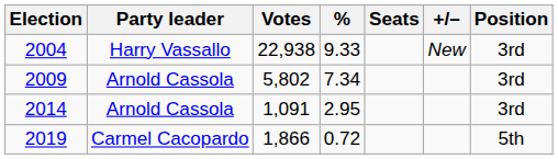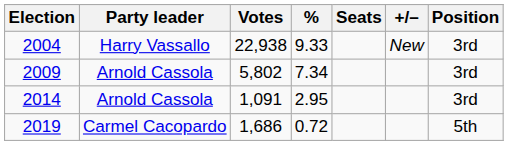 <table class="wikitable" style="text-align:center">
 <tr>
 <th>Election</th>
 <th>Party leader</th>
 <th>Votes</th>
 <th>%</th>
 <th>Seats</th>
 <th>+/–</th>
 <th>Position</th>
 </tr>
 <tr>
 <td><a href='#'>2004</a></td>
 <td><a href='#'>Harry Vassallo</a></td>
 <td>22,938</td>
 <td>9.33</td>
 <td></td>
 <td><em>New</em></td>
 <td>3rd</td>
 </tr>
 <tr>
 <td><a href='#'>2009</a></td>
 <td><a href='#'>Arnold Cassola</a></td>
 <td>5,802</td>
 <td>7.34</td>
 <td></td>
 <td></td>
 <td> 3rd</td>
 </tr>
 <tr>
 <td><a href='#'>2014</a></td>
 <td><a href='#'>Arnold Cassola</a></td>
 <td>1,091</td>
 <td>2.95</td>
 <td></td>
 <td></td>
 <td> 3rd</td>
 </tr>
 <tr>
 <td><a href='#'>2019</a></td>
 <td><a href='#'>Carmel Cacopardo</a></td>
-<td>1,866</td>
+<td>1,686</td>
 <td>0.72</td>
 <td></td>
 <td></td>
 <td> 5th</td>
 </tr>
 </table>
